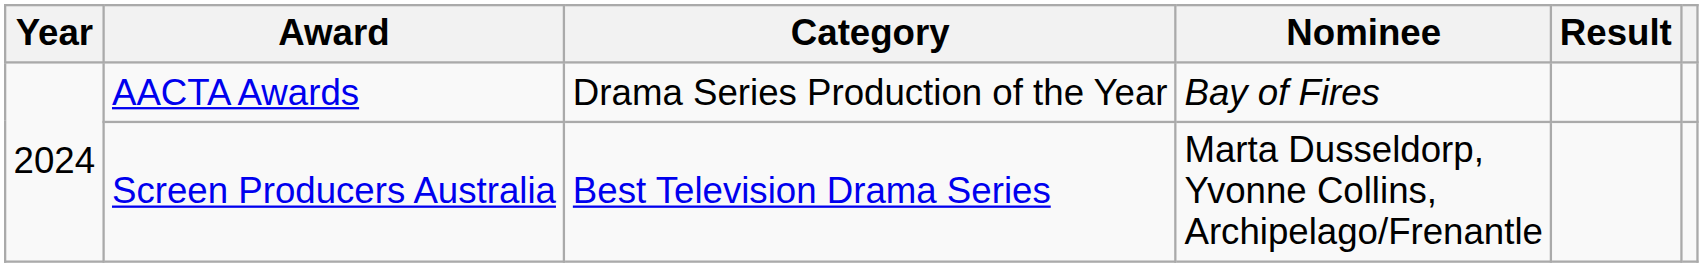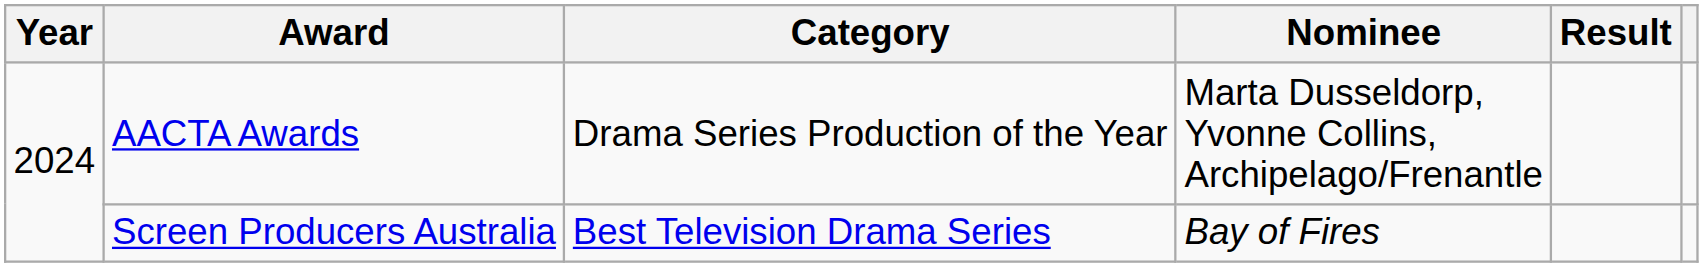 <table class="wikitable">
 <tr>
 <th>Year</th>
 <th>Award</th>
 <th>Category</th>
 <th>Nominee</th>
 <th>Result</th>
 <th></th>
 </tr>
 <tr>
 <td rowspan="2">2024</td>
 <td><a href='#'>AACTA Awards</a></td>
 <td>Drama Series Production of the Year</td>
-<td><em>Bay of Fires</em></td>
+<td>Marta Dusseldorp,<br>Yvonne Collins,<br>Archipelago/Frenantle</td>
 <td></td>
 <td align="center"></td>
 </tr>
 <tr>
 <td><a href='#'>Screen Producers Australia</a></td>
 <td><a href='#'>Best Television Drama Series</a></td>
-<td>Marta Dusseldorp,<br>Yvonne Collins,<br>Archipelago/Frenantle</td>
+<td><em>Bay of Fires</em></td>
 <td></td>
 <td align="center"></td>
 </tr>
 </table>
